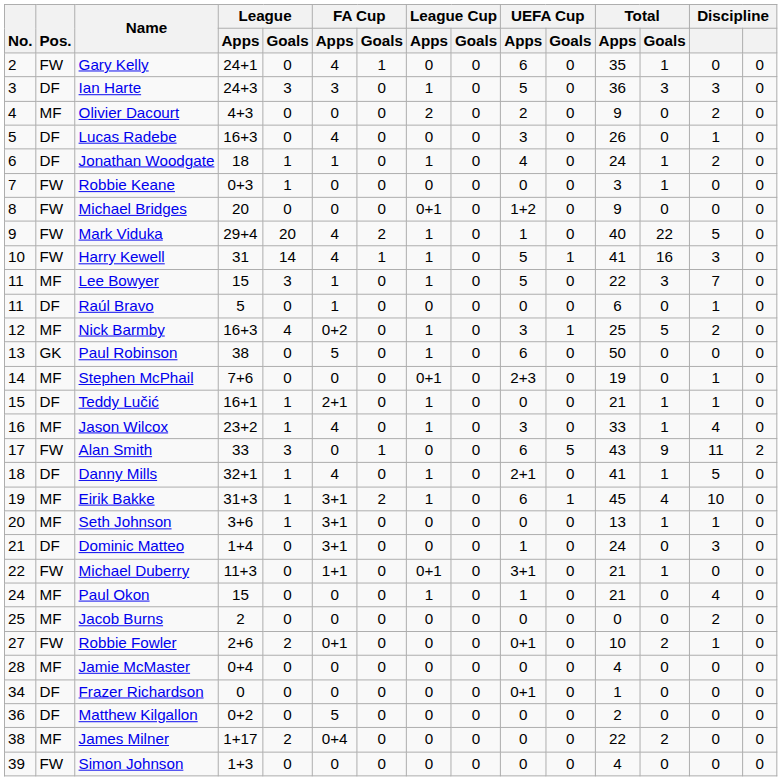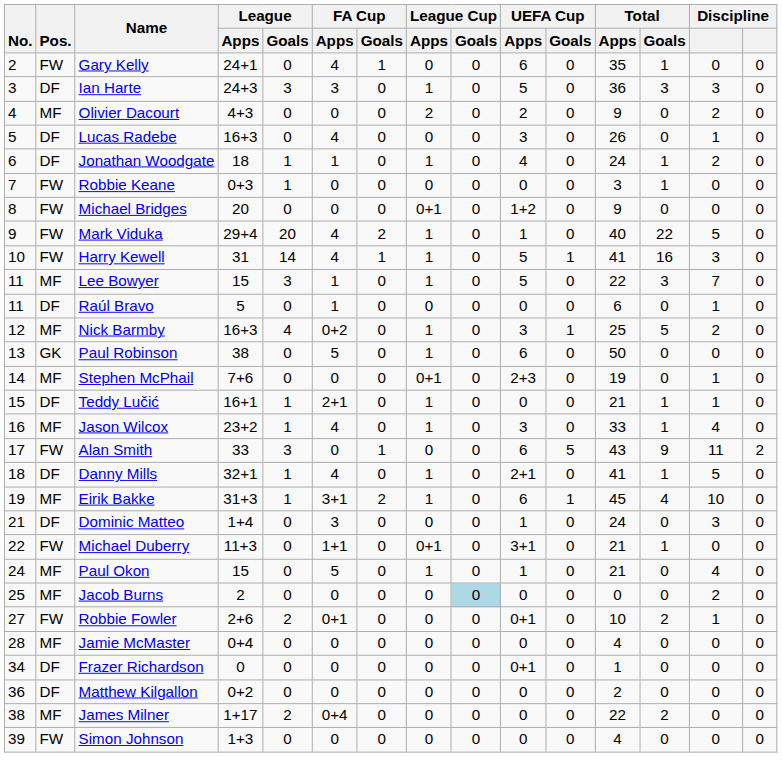 <table class="wikitable" style="text-align:center">
 <tr>
 <th rowspan="2" valign="bottom">No.</th>
 <th rowspan="2" valign="bottom">Pos.</th>
 <th rowspan="2">Name</th>
 <th colspan="2" width="85">League</th>
 <th colspan="2" width="85">FA Cup</th>
 <th colspan="2" width="85">League Cup</th>
 <th colspan="2" width="85">UEFA Cup</th>
 <th colspan="2" width="85">Total</th>
 <th colspan="2" width="85">Discipline</th>
 </tr>
 <tr>
 <th>Apps</th>
 <th>Goals</th>
 <th>Apps</th>
 <th>Goals</th>
 <th>Apps</th>
 <th>Goals</th>
 <th>Apps</th>
 <th>Goals</th>
 <th>Apps</th>
 <th>Goals</th>
 <th></th>
 <th></th>
 </tr>
 <tr>
 <td align="left">2</td>
 <td align="left">FW</td>
 <td align="left"> <a href='#'>Gary Kelly</a></td>
 <td>24+1</td>
 <td>0</td>
 <td>4</td>
 <td>1</td>
 <td>0</td>
 <td>0</td>
 <td>6</td>
 <td>0</td>
 <td>35</td>
 <td>1</td>
 <td>0</td>
 <td>0</td>
 </tr>
 <tr>
 <td align="left">3</td>
 <td align="left">DF</td>
 <td align="left"> <a href='#'>Ian Harte</a></td>
 <td>24+3</td>
 <td>3</td>
 <td>3</td>
 <td>0</td>
 <td>1</td>
 <td>0</td>
 <td>5</td>
 <td>0</td>
 <td>36</td>
 <td>3</td>
 <td>3</td>
 <td>0</td>
 </tr>
 <tr>
 <td align="left">4</td>
 <td align="left">MF</td>
 <td align="left"> <a href='#'>Olivier Dacourt</a></td>
 <td>4+3</td>
 <td>0</td>
 <td>0</td>
 <td>0</td>
 <td>2</td>
 <td>0</td>
 <td>2</td>
 <td>0</td>
 <td>9</td>
 <td>0</td>
 <td>2</td>
 <td>0</td>
 </tr>
 <tr>
 <td align="left">5</td>
 <td align="left">DF</td>
 <td align="left"> <a href='#'>Lucas Radebe</a></td>
 <td>16+3</td>
 <td>0</td>
 <td>4</td>
 <td>0</td>
 <td>0</td>
 <td>0</td>
 <td>3</td>
 <td>0</td>
 <td>26</td>
 <td>0</td>
 <td>1</td>
 <td>0</td>
 </tr>
 <tr>
 <td align="left">6</td>
 <td align="left">DF</td>
 <td align="left"> <a href='#'>Jonathan Woodgate</a></td>
 <td>18</td>
 <td>1</td>
 <td>1</td>
 <td>0</td>
 <td>1</td>
 <td>0</td>
 <td>4</td>
 <td>0</td>
 <td>24</td>
 <td>1</td>
 <td>2</td>
 <td>0</td>
 </tr>
 <tr>
 <td align="left">7</td>
 <td align="left">FW</td>
 <td align="left"> <a href='#'>Robbie Keane</a></td>
 <td>0+3</td>
 <td>1</td>
 <td>0</td>
 <td>0</td>
 <td>0</td>
 <td>0</td>
 <td>0</td>
 <td>0</td>
 <td>3</td>
 <td>1</td>
 <td>0</td>
 <td>0</td>
 </tr>
 <tr>
 <td align="left">8</td>
 <td align="left">FW</td>
 <td align="left"> <a href='#'>Michael Bridges</a></td>
 <td>20</td>
 <td>0</td>
 <td>0</td>
 <td>0</td>
 <td>0+1</td>
 <td>0</td>
 <td>1+2</td>
 <td>0</td>
 <td>9</td>
 <td>0</td>
 <td>0</td>
 <td>0</td>
 </tr>
 <tr>
 <td align="left">9</td>
 <td align="left">FW</td>
 <td align="left"> <a href='#'>Mark Viduka</a></td>
 <td>29+4</td>
 <td>20</td>
 <td>4</td>
 <td>2</td>
 <td>1</td>
 <td>0</td>
 <td>1</td>
 <td>0</td>
 <td>40</td>
 <td>22</td>
 <td>5</td>
 <td>0</td>
 </tr>
 <tr>
 <td align="left">10</td>
 <td align="left">FW</td>
 <td align="left"> <a href='#'>Harry Kewell</a></td>
 <td>31</td>
 <td>14</td>
 <td>4</td>
 <td>1</td>
 <td>1</td>
 <td>0</td>
 <td>5</td>
 <td>1</td>
 <td>41</td>
 <td>16</td>
 <td>3</td>
 <td>0</td>
 </tr>
 <tr>
 <td align="left">11</td>
 <td align="left">MF</td>
 <td align="left"> <a href='#'>Lee Bowyer</a></td>
 <td>15</td>
 <td>3</td>
 <td>1</td>
 <td>0</td>
 <td>1</td>
 <td>0</td>
 <td>5</td>
 <td>0</td>
 <td>22</td>
 <td>3</td>
 <td>7</td>
 <td>0</td>
 </tr>
 <tr>
 <td align="left">11</td>
 <td align="left">DF</td>
 <td align="left"> <a href='#'>Raúl Bravo</a></td>
 <td>5</td>
 <td>0</td>
 <td>1</td>
 <td>0</td>
 <td>0</td>
 <td>0</td>
 <td>0</td>
 <td>0</td>
 <td>6</td>
 <td>0</td>
 <td>1</td>
 <td>0</td>
 </tr>
 <tr>
 <td align="left">12</td>
 <td align="left">MF</td>
 <td align="left"> <a href='#'>Nick Barmby</a></td>
 <td>16+3</td>
 <td>4</td>
 <td>0+2</td>
 <td>0</td>
 <td>1</td>
 <td>0</td>
 <td>3</td>
 <td>1</td>
 <td>25</td>
 <td>5</td>
 <td>2</td>
 <td>0</td>
 </tr>
 <tr>
 <td align="left">13</td>
 <td align="left">GK</td>
 <td align="left"> <a href='#'>Paul Robinson</a></td>
 <td>38</td>
 <td>0</td>
 <td>5</td>
 <td>0</td>
 <td>1</td>
 <td>0</td>
 <td>6</td>
 <td>0</td>
 <td>50</td>
 <td>0</td>
 <td>0</td>
 <td>0</td>
 </tr>
 <tr>
 <td align="left">14</td>
 <td align="left">MF</td>
 <td align="left"> <a href='#'>Stephen McPhail</a></td>
 <td>7+6</td>
 <td>0</td>
 <td>0</td>
 <td>0</td>
 <td>0+1</td>
 <td>0</td>
 <td>2+3</td>
 <td>0</td>
 <td>19</td>
 <td>0</td>
 <td>1</td>
 <td>0</td>
 </tr>
 <tr>
 <td align="left">15</td>
 <td align="left">DF</td>
 <td align="left"> <a href='#'>Teddy Lučić</a></td>
 <td>16+1</td>
 <td>1</td>
 <td>2+1</td>
 <td>0</td>
 <td>1</td>
 <td>0</td>
 <td>0</td>
 <td>0</td>
 <td>21</td>
 <td>1</td>
 <td>1</td>
 <td>0</td>
 </tr>
 <tr>
 <td align="left">16</td>
 <td align="left">MF</td>
 <td align="left"> <a href='#'>Jason Wilcox</a></td>
 <td>23+2</td>
 <td>1</td>
 <td>4</td>
 <td>0</td>
 <td>1</td>
 <td>0</td>
 <td>3</td>
 <td>0</td>
 <td>33</td>
 <td>1</td>
 <td>4</td>
 <td>0</td>
 </tr>
 <tr>
 <td align="left">17</td>
 <td align="left">FW</td>
 <td align="left"> <a href='#'>Alan Smith</a></td>
 <td>33</td>
 <td>3</td>
 <td>0</td>
 <td>1</td>
 <td>0</td>
 <td>0</td>
 <td>6</td>
 <td>5</td>
 <td>43</td>
 <td>9</td>
 <td>11</td>
 <td>2</td>
 </tr>
 <tr>
 <td align="left">18</td>
 <td align="left">DF</td>
 <td align="left"> <a href='#'>Danny Mills</a></td>
 <td>32+1</td>
 <td>1</td>
 <td>4</td>
 <td>0</td>
 <td>1</td>
 <td>0</td>
 <td>2+1</td>
 <td>0</td>
 <td>41</td>
 <td>1</td>
 <td>5</td>
 <td>0</td>
 </tr>
 <tr>
 <td align="left">19</td>
 <td align="left">MF</td>
 <td align="left"> <a href='#'>Eirik Bakke</a></td>
 <td>31+3</td>
 <td>1</td>
 <td>3+1</td>
 <td>2</td>
 <td>1</td>
 <td>0</td>
 <td>6</td>
 <td>1</td>
 <td>45</td>
 <td>4</td>
 <td>10</td>
 <td>0</td>
 </tr>
 <tr>
-<td align="left">20</td>
-<td align="left">MF</td>
-<td align="left"> <a href='#'>Seth Johnson</a></td>
-<td>3+6</td>
-<td>1</td>
-<td>3+1</td>
-<td>0</td>
-<td>0</td>
-<td>0</td>
-<td>0</td>
-<td>0</td>
-<td>13</td>
-<td>1</td>
-<td>1</td>
-<td>0</td>
-</tr>
-<tr>
 <td align="left">21</td>
 <td align="left">DF</td>
 <td align="left"> <a href='#'>Dominic Matteo</a></td>
 <td>1+4</td>
 <td>0</td>
-<td>3+1</td>
+<td>3</td>
 <td>0</td>
 <td>0</td>
 <td>0</td>
 <td>1</td>
 <td>0</td>
 <td>24</td>
 <td>0</td>
 <td>3</td>
 <td>0</td>
 </tr>
 <tr>
 <td align="left">22</td>
 <td align="left">FW</td>
 <td align="left"> <a href='#'>Michael Duberry</a></td>
 <td>11+3</td>
 <td>0</td>
 <td>1+1</td>
 <td>0</td>
 <td>0+1</td>
 <td>0</td>
 <td>3+1</td>
 <td>0</td>
 <td>21</td>
 <td>1</td>
 <td>0</td>
 <td>0</td>
 </tr>
 <tr>
 <td align="left">24</td>
 <td align="left">MF</td>
 <td align="left"> <a href='#'>Paul Okon</a></td>
 <td>15</td>
 <td>0</td>
-<td>0</td>
+<td>5</td>
 <td>0</td>
 <td>1</td>
 <td>0</td>
 <td>1</td>
 <td>0</td>
 <td>21</td>
 <td>0</td>
 <td>4</td>
 <td>0</td>
 </tr>
 <tr>
 <td align="left">25</td>
 <td align="left">MF</td>
 <td align="left"> <a href='#'>Jacob Burns</a></td>
 <td>2</td>
 <td>0</td>
 <td>0</td>
 <td>0</td>
 <td>0</td>
-<td>0</td>
+<td style="background: lightblue;">0</td>
 <td>0</td>
 <td>0</td>
 <td>0</td>
 <td>0</td>
 <td>2</td>
 <td>0</td>
 </tr>
 <tr>
 <td align="left">27</td>
 <td align="left">FW</td>
 <td align="left"> <a href='#'>Robbie Fowler</a></td>
 <td>2+6</td>
 <td>2</td>
 <td>0+1</td>
 <td>0</td>
 <td>0</td>
 <td>0</td>
 <td>0+1</td>
 <td>0</td>
 <td>10</td>
 <td>2</td>
 <td>1</td>
 <td>0</td>
 </tr>
 <tr>
 <td align="left">28</td>
 <td align="left">MF</td>
 <td align="left"> <a href='#'>Jamie McMaster</a></td>
 <td>0+4</td>
 <td>0</td>
 <td>0</td>
 <td>0</td>
 <td>0</td>
 <td>0</td>
 <td>0</td>
 <td>0</td>
 <td>4</td>
 <td>0</td>
 <td>0</td>
 <td>0</td>
 </tr>
 <tr>
 <td align="left">34</td>
 <td align="left">DF</td>
 <td align="left"> <a href='#'>Frazer Richardson</a></td>
 <td>0</td>
 <td>0</td>
 <td>0</td>
 <td>0</td>
 <td>0</td>
 <td>0</td>
 <td>0+1</td>
 <td>0</td>
 <td>1</td>
 <td>0</td>
 <td>0</td>
 <td>0</td>
 </tr>
 <tr>
 <td align="left">36</td>
 <td align="left">DF</td>
 <td align="left"> <a href='#'>Matthew Kilgallon</a></td>
 <td>0+2</td>
 <td>0</td>
-<td>5</td>
+<td>0</td>
 <td>0</td>
 <td>0</td>
 <td>0</td>
 <td>0</td>
 <td>0</td>
 <td>2</td>
 <td>0</td>
 <td>0</td>
 <td>0</td>
 </tr>
 <tr>
 <td align="left">38</td>
 <td align="left">MF</td>
 <td align="left"> <a href='#'>James Milner</a></td>
 <td>1+17</td>
 <td>2</td>
 <td>0+4</td>
 <td>0</td>
 <td>0</td>
 <td>0</td>
 <td>0</td>
 <td>0</td>
 <td>22</td>
 <td>2</td>
 <td>0</td>
 <td>0</td>
 </tr>
 <tr>
 <td align="left">39</td>
 <td align="left">FW</td>
 <td align="left"> <a href='#'>Simon Johnson</a></td>
 <td>1+3</td>
 <td>0</td>
 <td>0</td>
 <td>0</td>
 <td>0</td>
 <td>0</td>
 <td>0</td>
 <td>0</td>
 <td>4</td>
 <td>0</td>
 <td>0</td>
 <td>0</td>
 </tr>
 </table>
